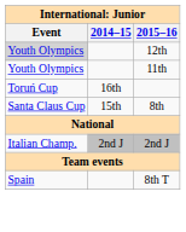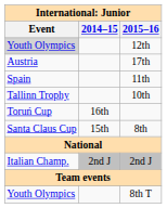 <table class="wikitable" style="text-align:center">
 <tr>
 <th colspan="3" style="background-color: #ffdead; " align="center">International: Junior</th>
 </tr>
 <tr>
 <th>Event</th>
 <th><a href='#'>2014–15</a></th>
 <th><a href='#'>2015–16</a></th>
 </tr>
 <tr>
 <td align=left style="background: lightgrey;"><a href='#'>Youth Olympics</a></td>
 <td></td>
 <td>12th</td>
 </tr>
 <tr>
-<td align="left"><a href='#'>Youth Olympics</a></td>
+<td align=left> <a href='#'>Austria</a></td>
+<td></td>
+<td>17th</td>
+</tr>
+<tr>
+<td align=left> <a href='#'>Spain</a></td>
 <td></td>
 <td>11th</td>
+</tr>
+<tr>
+<td align=left><a href='#'>Tallinn Trophy</a></td>
+<td></td>
+<td>10th</td>
 </tr>
 <tr>
 <td align=left><a href='#'>Toruń Cup</a></td>
 <td>16th</td>
 <td></td>
 </tr>
 <tr>
 <td align=left><a href='#'>Santa Claus Cup</a></td>
 <td>15th</td>
 <td>8th</td>
 </tr>
 <tr>
 <th colspan="3" style="background-color: #ffdead; " align="center">National</th>
 </tr>
 <tr>
 <td align="left"><a href='#'>Italian Champ.</a></td>
 <td bgcolor="silver">2nd J</td>
 <td bgcolor="silver">2nd J</td>
 </tr>
 <tr>
 <th colspan="3" style="background-color: #ffdead; " align="center">Team events</th>
 </tr>
 <tr>
-<td align=left> <a href='#'>Spain</a></td>
+<td align="left"><a href='#'>Youth Olympics</a></td>
 <td></td>
 <td>8th T</td>
 </tr>
 </table>
